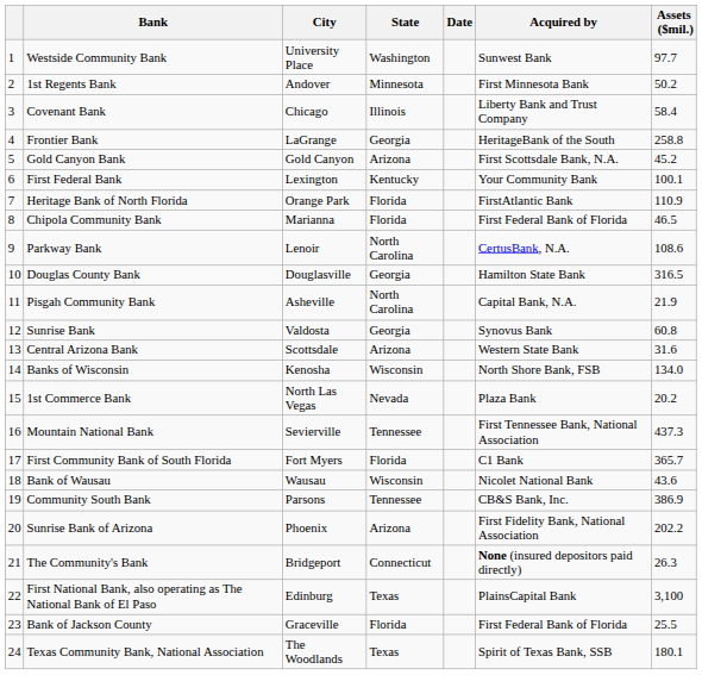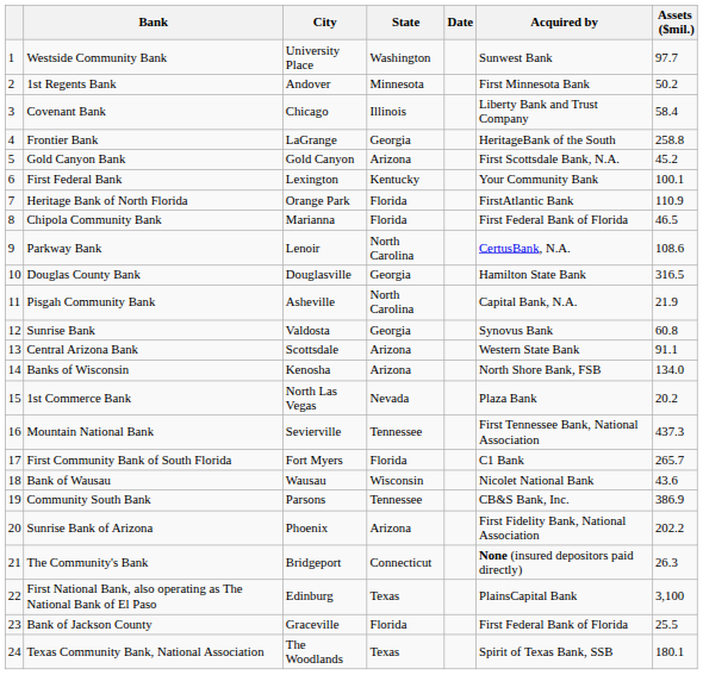 <table class="wikitable sortable">
 <tr>
 <th></th>
 <th>Bank</th>
 <th>City</th>
 <th>State</th>
 <th>Date</th>
 <th>Acquired by</th>
 <th>Assets<br> ($mil.)</th>
 </tr>
 <tr>
 <td>1</td>
 <td>Westside Community Bank</td>
 <td>University Place</td>
 <td>Washington</td>
 <td></td>
 <td>Sunwest Bank</td>
 <td>97.7</td>
 </tr>
 <tr>
 <td>2</td>
 <td>1st Regents Bank</td>
 <td>Andover</td>
 <td>Minnesota</td>
 <td></td>
 <td>First Minnesota Bank</td>
 <td>50.2</td>
 </tr>
 <tr>
 <td>3</td>
 <td>Covenant Bank</td>
 <td>Chicago</td>
 <td>Illinois</td>
 <td></td>
 <td>Liberty Bank and Trust Company</td>
 <td>58.4</td>
 </tr>
 <tr>
 <td>4</td>
 <td>Frontier Bank</td>
 <td>LaGrange</td>
 <td>Georgia</td>
 <td></td>
 <td>HeritageBank of the South</td>
 <td>258.8</td>
 </tr>
 <tr>
 <td>5</td>
 <td>Gold Canyon Bank</td>
 <td>Gold Canyon</td>
 <td>Arizona</td>
 <td></td>
 <td>First Scottsdale Bank, N.A.</td>
 <td>45.2</td>
 </tr>
 <tr>
 <td>6</td>
 <td>First Federal Bank</td>
 <td>Lexington</td>
 <td>Kentucky</td>
 <td></td>
 <td>Your Community Bank</td>
 <td>100.1</td>
 </tr>
 <tr>
 <td>7</td>
 <td>Heritage Bank of North Florida</td>
 <td>Orange Park</td>
 <td>Florida</td>
 <td></td>
 <td>FirstAtlantic Bank</td>
 <td>110.9</td>
 </tr>
 <tr>
 <td>8</td>
 <td>Chipola Community Bank</td>
 <td>Marianna</td>
 <td>Florida</td>
 <td></td>
 <td>First Federal Bank of Florida</td>
 <td>46.5</td>
 </tr>
 <tr>
 <td>9</td>
 <td>Parkway Bank</td>
 <td>Lenoir</td>
 <td>North Carolina</td>
 <td></td>
 <td><a href='#'>CertusBank</a>, N.A.</td>
 <td>108.6</td>
 </tr>
 <tr>
 <td>10</td>
 <td>Douglas County Bank</td>
 <td>Douglasville</td>
 <td>Georgia</td>
 <td></td>
 <td>Hamilton State Bank</td>
 <td>316.5</td>
 </tr>
 <tr>
 <td>11</td>
 <td>Pisgah Community Bank</td>
 <td>Asheville</td>
 <td>North Carolina</td>
 <td></td>
 <td>Capital Bank, N.A.</td>
 <td>21.9</td>
 </tr>
 <tr>
 <td>12</td>
 <td>Sunrise Bank</td>
 <td>Valdosta</td>
 <td>Georgia</td>
 <td></td>
 <td>Synovus Bank</td>
 <td>60.8</td>
 </tr>
 <tr>
 <td>13</td>
 <td>Central Arizona Bank</td>
 <td>Scottsdale</td>
 <td>Arizona</td>
 <td></td>
 <td>Western State Bank</td>
-<td>31.6</td>
+<td>91.1</td>
 </tr>
 <tr>
 <td>14</td>
 <td>Banks of Wisconsin</td>
 <td>Kenosha</td>
-<td>Wisconsin</td>
+<td>Arizona</td>
 <td></td>
 <td>North Shore Bank, FSB</td>
 <td>134.0</td>
 </tr>
 <tr>
 <td>15</td>
 <td>1st Commerce Bank</td>
 <td>North Las Vegas</td>
 <td>Nevada</td>
 <td></td>
 <td>Plaza Bank</td>
 <td>20.2</td>
 </tr>
 <tr>
 <td>16</td>
 <td>Mountain National Bank</td>
 <td>Sevierville</td>
 <td>Tennessee</td>
 <td></td>
 <td>First Tennessee Bank, National Association</td>
 <td>437.3</td>
 </tr>
 <tr>
 <td>17</td>
 <td>First Community Bank of South Florida</td>
 <td>Fort Myers</td>
 <td>Florida</td>
 <td></td>
 <td>C1 Bank</td>
-<td>365.7</td>
+<td>265.7</td>
 </tr>
 <tr>
 <td>18</td>
 <td>Bank of Wausau</td>
 <td>Wausau</td>
 <td>Wisconsin</td>
 <td></td>
 <td>Nicolet National Bank</td>
 <td>43.6</td>
 </tr>
 <tr>
 <td>19</td>
 <td>Community South Bank</td>
 <td>Parsons</td>
 <td>Tennessee</td>
 <td></td>
 <td>CB&S Bank, Inc.</td>
 <td>386.9</td>
 </tr>
 <tr>
 <td>20</td>
 <td>Sunrise Bank of Arizona</td>
 <td>Phoenix</td>
 <td>Arizona</td>
 <td></td>
 <td>First Fidelity Bank, National Association</td>
 <td>202.2</td>
 </tr>
 <tr>
 <td>21</td>
 <td>The Community's Bank</td>
 <td>Bridgeport</td>
 <td>Connecticut</td>
 <td></td>
 <td><strong>None</strong> (insured depositors paid directly)</td>
 <td>26.3</td>
 </tr>
 <tr>
 <td>22</td>
 <td>First National Bank, also operating as The National Bank of El Paso</td>
 <td>Edinburg</td>
 <td>Texas</td>
 <td></td>
 <td>PlainsCapital Bank</td>
 <td>3,100</td>
 </tr>
 <tr>
 <td>23</td>
 <td>Bank of Jackson County</td>
 <td>Graceville</td>
 <td>Florida</td>
 <td></td>
 <td>First Federal Bank of Florida</td>
 <td>25.5</td>
 </tr>
 <tr>
 <td>24</td>
 <td>Texas Community Bank, National Association</td>
 <td>The Woodlands</td>
 <td>Texas</td>
 <td></td>
 <td>Spirit of Texas Bank, SSB</td>
 <td>180.1</td>
 </tr>
 </table>
